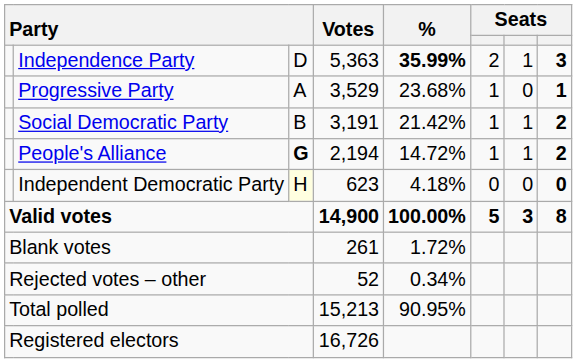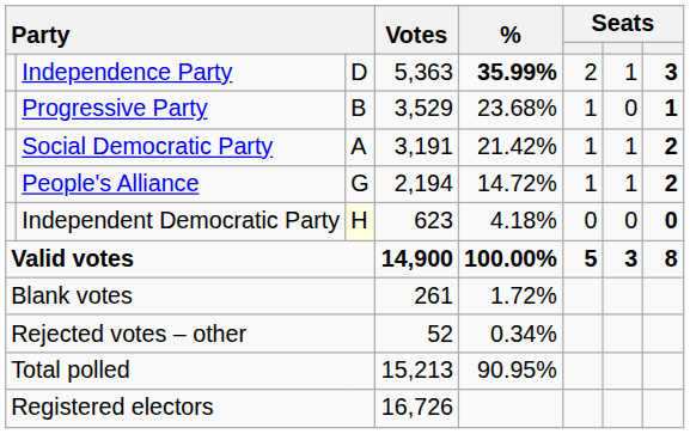 <table class="wikitable" border="1" style="text-align:right;">
 <tr>
 <th style="text-align:left;" valign=bottom rowspan=2 colspan=3>Party</th>
 <th align=center valign=bottom rowspan=2 width="50">Votes</th>
 <th align=center valign=bottom rowspan=2 width="50">%</th>
 <th colspan=3>Seats</th>
 </tr>
 <tr>
 <th align=center valign=bottom width="20"><small></small></th>
 <th align=center valign=bottom width="20"><small><a href='#'></a></small></th>
 <th align=center valign=bottom width="20"><small></small></th>
 </tr>
 <tr>
 <td></td>
 <td align=left><a href='#'>Independence Party</a></td>
 <td align=left>D</td>
 <td>5,363</td>
 <td><strong>35.99%</strong></td>
 <td>2</td>
 <td>1</td>
 <td><strong>3</strong></td>
 </tr>
 <tr>
 <td></td>
 <td align=left><a href='#'>Progressive Party</a></td>
-<td align=left>A</td>
+<td align=left>B</td>
 <td>3,529</td>
 <td>23.68%</td>
 <td>1</td>
 <td>0</td>
 <td><strong>1</strong></td>
 </tr>
 <tr>
 <td></td>
 <td align=left><a href='#'>Social Democratic Party</a></td>
-<td align=left>B</td>
+<td align=left>A</td>
 <td>3,191</td>
 <td>21.42%</td>
 <td>1</td>
 <td>1</td>
 <td><strong>2</strong></td>
 </tr>
 <tr>
 <td></td>
 <td align=left><a href='#'>People's Alliance</a></td>
-<td align=left><strong>G</strong></td>
+<td align=left>G</td>
 <td>2,194</td>
 <td>14.72%</td>
 <td>1</td>
 <td>1</td>
 <td><strong>2</strong></td>
 </tr>
 <tr>
 <td></td>
 <td align=left>Independent Democratic Party</td>
 <td align=left style="background: lightyellow;">H</td>
 <td>623</td>
 <td>4.18%</td>
 <td>0</td>
 <td>0</td>
 <td><strong>0</strong></td>
 </tr>
 <tr style="font-weight:bold">
 <td align=left colspan=3>Valid votes</td>
 <td>14,900</td>
 <td>100.00%</td>
 <td>5</td>
 <td>3</td>
 <td>8</td>
 </tr>
 <tr>
 <td align=left colspan=3>Blank votes</td>
 <td>261</td>
 <td>1.72%</td>
 <td></td>
 <td></td>
 <td></td>
 </tr>
 <tr>
 <td align=left colspan=3>Rejected votes – other</td>
 <td>52</td>
 <td>0.34%</td>
 <td></td>
 <td></td>
 <td></td>
 </tr>
 <tr>
 <td align=left colspan=3>Total polled</td>
 <td>15,213</td>
 <td>90.95%</td>
 <td></td>
 <td></td>
 <td></td>
 </tr>
 <tr>
 <td align=left colspan=3>Registered electors</td>
 <td>16,726</td>
 <td></td>
 <td></td>
 <td></td>
 <td></td>
 </tr>
 </table>
